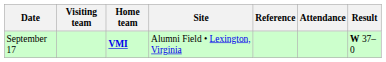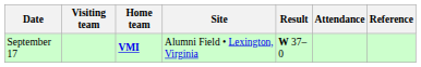 <table class="wikitable" style="font-size:95%;">
 <tr>
 <th>Date</th>
 <th>Visiting team</th>
 <th>Home team</th>
 <th>Site</th>
+<th>Result</th>
+<th>Attendance</th>
 <th class="unsortable">Reference</th>
-<th>Attendance</th>
-<th>Result</th>
 </tr>
 <tr bgcolor=ccffcc>
 <td>September 17</td>
 <td></td>
 <td><strong><a href='#'>VMI</a></strong></td>
 <td>Alumni Field • <a href='#'>Lexington, Virginia</a></td>
+<td><strong>W</strong> 37–0</td>
 <td></td>
 <td></td>
-<td><strong>W</strong> 37–0</td>
 </tr>
 </table>
